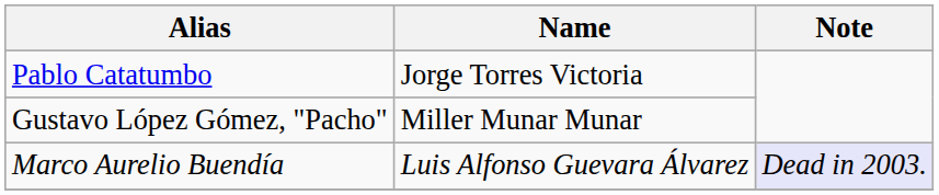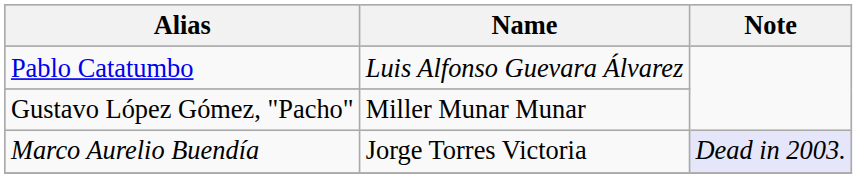 <table class="wikitable">
 <tr>
 <th>Alias</th>
 <th>Name</th>
 <th>Note</th>
 </tr>
 <tr>
 <td><a href='#'>Pablo Catatumbo</a></td>
-<td>Jorge Torres Victoria</td>
+<td><em>Luis Alfonso Guevara Álvarez</em></td>
 </tr>
 <tr>
 <td>Gustavo López Gómez, "Pacho"</td>
 <td>Miller Munar Munar</td>
 </tr>
 <tr>
 <td><em>Marco Aurelio Buendía</em></td>
-<td><em>Luis Alfonso Guevara Álvarez</em></td>
+<td>Jorge Torres Victoria</td>
 <td style="background: lavender;"><em>Dead in 2003.</em></td>
 </tr>
 <tr>
 </tr>
 </table>
